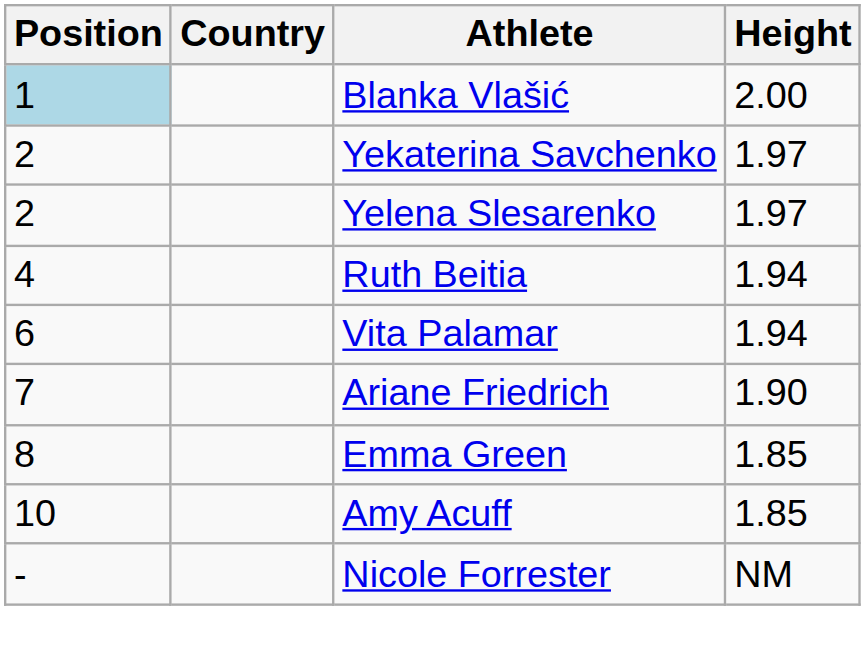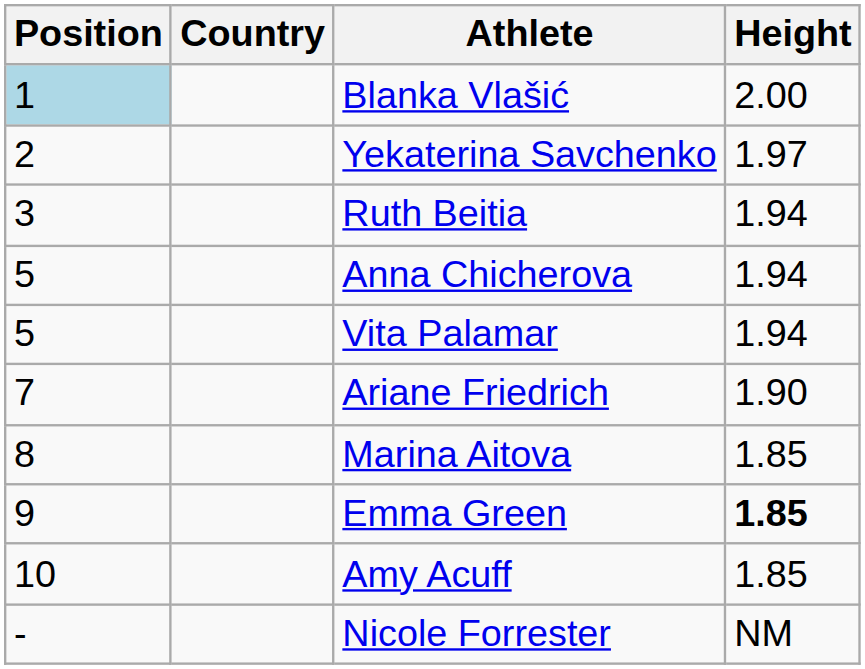 <table class="wikitable">
 <tr>
 <th>Position</th>
 <th>Country</th>
 <th>Athlete</th>
 <th>Height</th>
 </tr>
 <tr>
 <td style="background: lightblue;">1</td>
 <td></td>
 <td><a href='#'>Blanka Vlašić</a></td>
 <td>2.00</td>
 </tr>
 <tr>
 <td>2</td>
 <td></td>
 <td><a href='#'>Yekaterina Savchenko</a></td>
 <td>1.97</td>
 </tr>
 <tr>
-<td>2</td>
-<td></td>
-<td><a href='#'>Yelena Slesarenko</a></td>
-<td>1.97</td>
-</tr>
-<tr>
-<td>4</td>
+<td>3</td>
 <td></td>
 <td><a href='#'>Ruth Beitia</a></td>
 <td>1.94</td>
 </tr>
 <tr>
-<td>6</td>
+<td>5</td>
+<td></td>
+<td><a href='#'>Anna Chicherova</a></td>
+<td>1.94</td>
+</tr>
+<tr>
+<td>5</td>
 <td></td>
 <td><a href='#'>Vita Palamar</a></td>
 <td>1.94</td>
 </tr>
 <tr>
 <td>7</td>
 <td></td>
 <td><a href='#'>Ariane Friedrich</a></td>
 <td>1.90</td>
 </tr>
 <tr>
 <td>8</td>
 <td></td>
+<td><a href='#'>Marina Aitova</a></td>
+<td>1.85</td>
+</tr>
+<tr>
+<td>9</td>
+<td></td>
 <td><a href='#'>Emma Green</a></td>
-<td>1.85</td>
+<td><strong>1.85</strong></td>
 </tr>
 <tr>
 <td>10</td>
 <td></td>
 <td><a href='#'>Amy Acuff</a></td>
 <td>1.85</td>
 </tr>
 <tr>
 <td>-</td>
 <td></td>
 <td><a href='#'>Nicole Forrester</a></td>
 <td>NM</td>
 </tr>
 </table>
